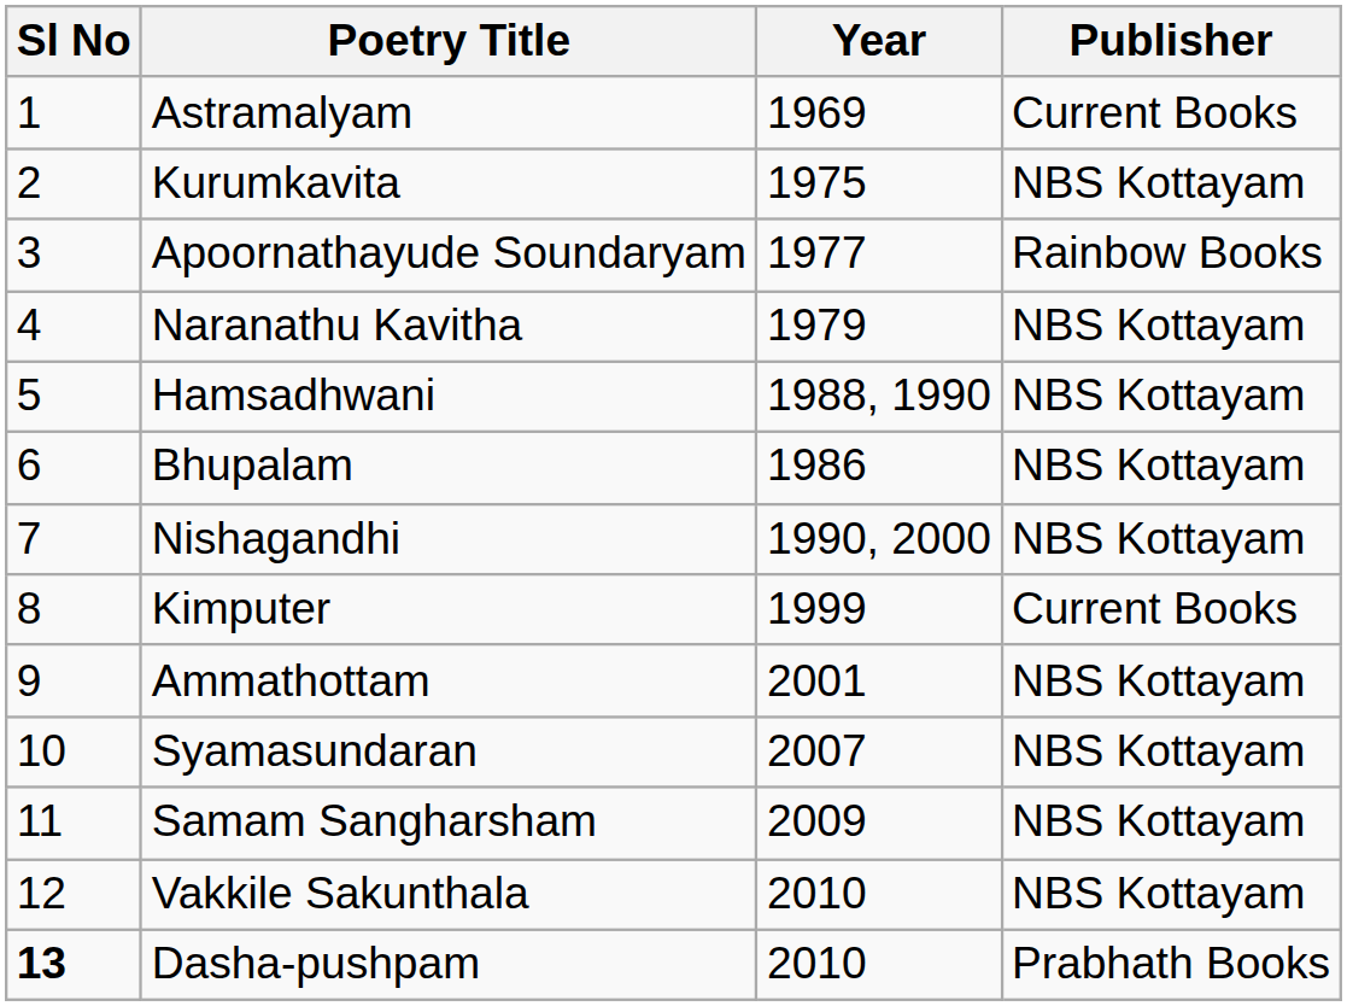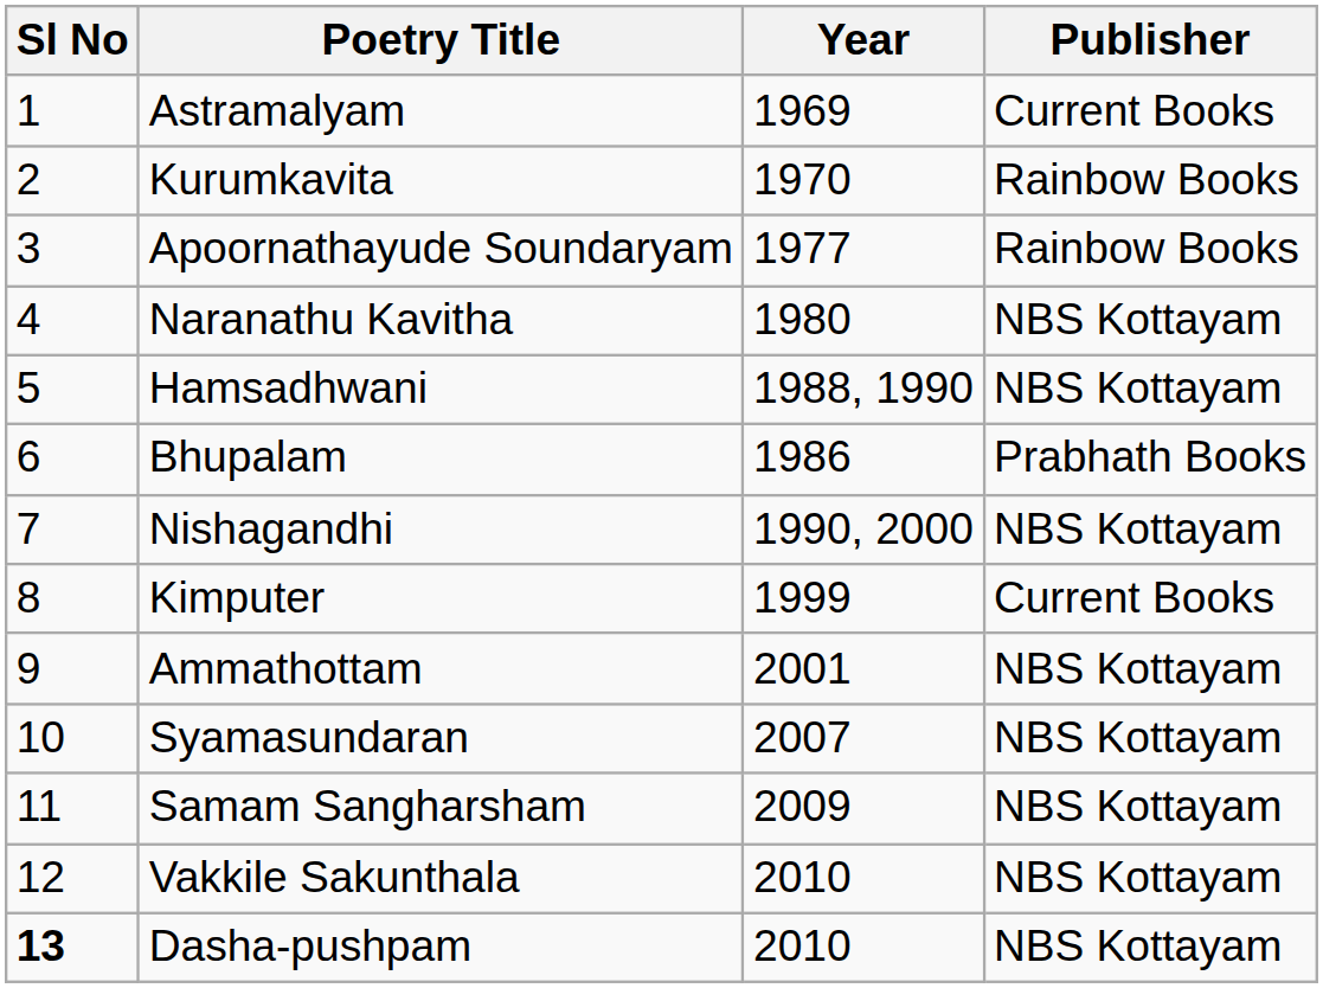 <table class="wikitable">
 <tr>
 <th>Sl No</th>
 <th>Poetry Title</th>
 <th>Year</th>
 <th>Publisher</th>
 </tr>
 <tr>
 <td>1</td>
 <td>Astramalyam</td>
 <td>1969</td>
 <td>Current Books</td>
 </tr>
 <tr>
 <td>2</td>
 <td>Kurumkavita</td>
-<td>1975</td>
-<td>NBS Kottayam</td>
+<td>1970</td>
+<td>Rainbow Books</td>
 </tr>
 <tr>
 <td>3</td>
 <td>Apoornathayude Soundaryam</td>
 <td>1977</td>
 <td>Rainbow Books</td>
 </tr>
 <tr>
 <td>4</td>
 <td>Naranathu Kavitha</td>
-<td>1979</td>
+<td>1980</td>
 <td>NBS Kottayam</td>
 </tr>
 <tr>
 <td>5</td>
 <td>Hamsadhwani</td>
 <td>1988, 1990</td>
 <td>NBS Kottayam</td>
 </tr>
 <tr>
 <td>6</td>
 <td>Bhupalam</td>
 <td>1986</td>
-<td>NBS Kottayam</td>
+<td>Prabhath Books</td>
 </tr>
 <tr>
 <td>7</td>
 <td>Nishagandhi</td>
 <td>1990, 2000</td>
 <td>NBS Kottayam</td>
 </tr>
 <tr>
 <td>8</td>
 <td>Kimputer</td>
 <td>1999</td>
 <td>Current Books</td>
 </tr>
 <tr>
 <td>9</td>
 <td>Ammathottam</td>
 <td>2001</td>
 <td>NBS Kottayam</td>
 </tr>
 <tr>
 <td>10</td>
 <td>Syamasundaran</td>
 <td>2007</td>
 <td>NBS Kottayam</td>
 </tr>
 <tr>
 <td>11</td>
 <td>Samam Sangharsham</td>
 <td>2009</td>
 <td>NBS Kottayam</td>
 </tr>
 <tr>
 <td>12</td>
 <td>Vakkile Sakunthala</td>
 <td>2010</td>
 <td>NBS Kottayam</td>
 </tr>
 <tr>
 <td><strong>13</strong></td>
 <td>Dasha-pushpam</td>
 <td>2010</td>
-<td>Prabhath Books</td>
+<td>NBS Kottayam</td>
 </tr>
 </table>
